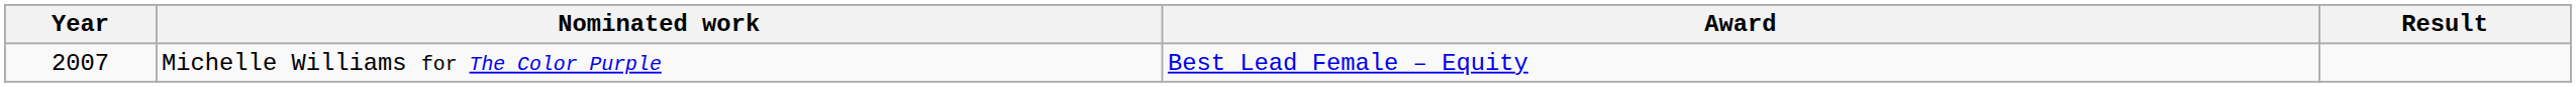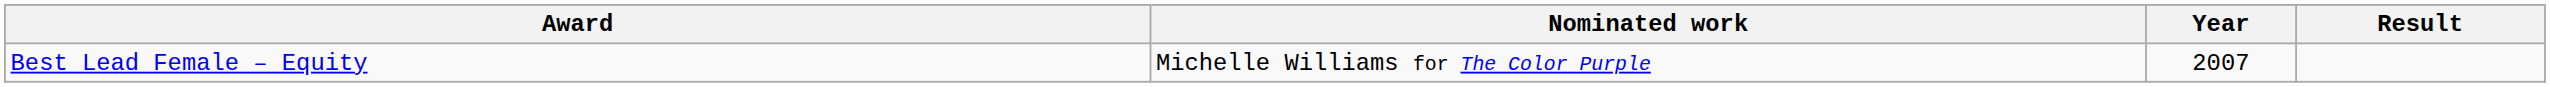 <table class="wikitable" style="width:70%;">
 <tr>
+<th style="width:23%;">Award</th>
+<th style="width:20%;">Nominated work</th>
 <th style="width:3%;">Year</th>
-<th style="width:20%;">Nominated work</th>
-<th style="width:23%;">Award</th>
 <th style="width:5%;">Result</th>
 </tr>
 <tr>
+<td><a href='#'>Best Lead Female – Equity</a></td>
+<td>Michelle Williams <small>for <em><a href='#'>The Color Purple</a></em></small></td>
 <td align="center">2007</td>
-<td>Michelle Williams <small>for <em><a href='#'>The Color Purple</a></em></small></td>
-<td><a href='#'>Best Lead Female – Equity</a></td>
 <td></td>
 </tr>
 </table>
